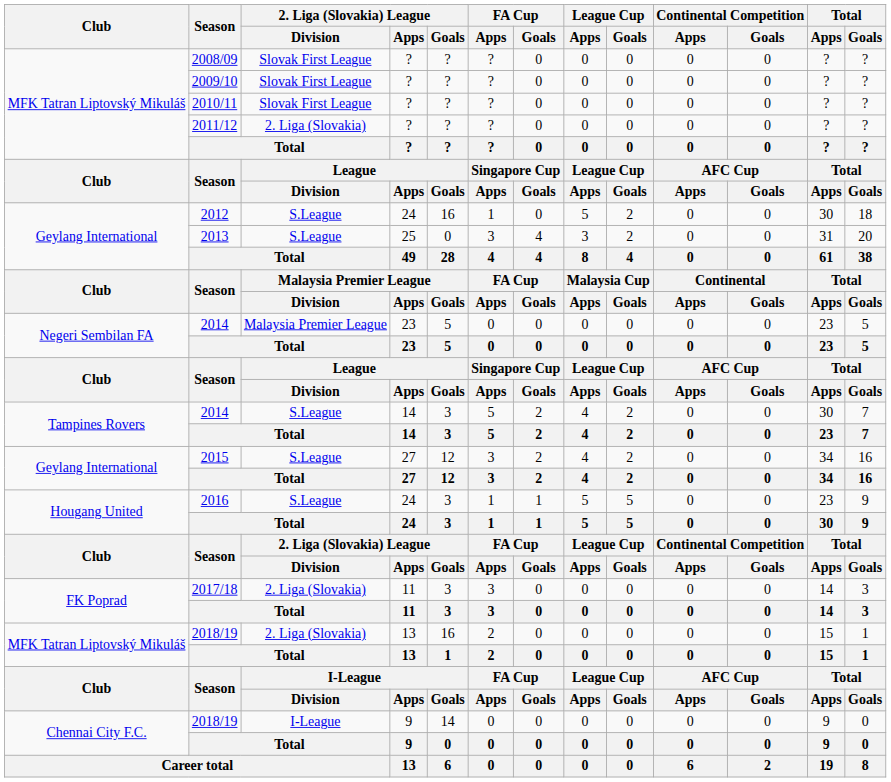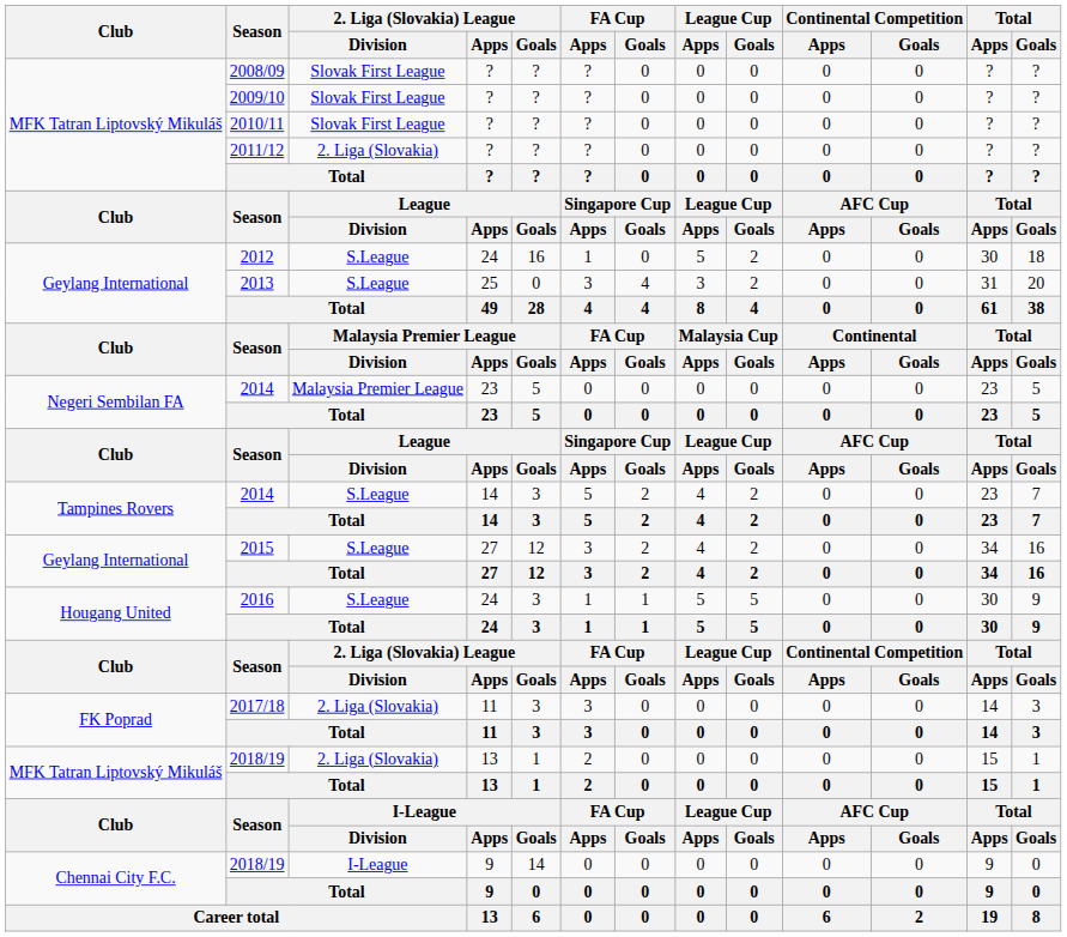 <table class="wikitable" style="text-align: center">
 <tr>
 <th rowspan="2">Club</th>
 <th rowspan="2">Season</th>
 <th colspan="3">2. Liga (Slovakia) League</th>
 <th colspan="2">FA Cup</th>
 <th colspan="2">League Cup</th>
 <th colspan="2">Continental Competition</th>
 <th colspan="2">Total</th>
 </tr>
 <tr>
 <th>Division</th>
 <th>Apps</th>
 <th>Goals</th>
 <th>Apps</th>
 <th>Goals</th>
 <th>Apps</th>
 <th>Goals</th>
 <th>Apps</th>
 <th>Goals</th>
 <th>Apps</th>
 <th>Goals</th>
 </tr>
 <tr>
 <td rowspan="5"><a href='#'>MFK Tatran Liptovský Mikuláš</a></td>
 <td><a href='#'>2008/09</a></td>
 <td><a href='#'>Slovak First League</a></td>
 <td>?</td>
 <td>?</td>
 <td>?</td>
 <td>0</td>
 <td>0</td>
 <td>0</td>
 <td>0</td>
 <td>0</td>
 <td>?</td>
 <td>?</td>
 </tr>
 <tr>
 <td><a href='#'>2009/10</a></td>
 <td><a href='#'>Slovak First League</a></td>
 <td>?</td>
 <td>?</td>
 <td>?</td>
 <td>0</td>
 <td>0</td>
 <td>0</td>
 <td>0</td>
 <td>0</td>
 <td>?</td>
 <td>?</td>
 </tr>
 <tr>
 <td><a href='#'>2010/11</a></td>
 <td><a href='#'>Slovak First League</a></td>
 <td>?</td>
 <td>?</td>
 <td>?</td>
 <td>0</td>
 <td>0</td>
 <td>0</td>
 <td>0</td>
 <td>0</td>
 <td>?</td>
 <td>?</td>
 </tr>
 <tr>
 <td><a href='#'>2011/12</a></td>
 <td><a href='#'>2. Liga (Slovakia)</a></td>
 <td>?</td>
 <td>?</td>
 <td>?</td>
 <td>0</td>
 <td>0</td>
 <td>0</td>
 <td>0</td>
 <td>0</td>
 <td>?</td>
 <td>?</td>
 </tr>
 <tr>
 <th colspan=2>Total</th>
 <th>?</th>
 <th>?</th>
 <th>?</th>
 <th>0</th>
 <th>0</th>
 <th>0</th>
 <th>0</th>
 <th>0</th>
 <th>?</th>
 <th>?</th>
 </tr>
 <tr>
 <th rowspan="2">Club</th>
 <th rowspan="2">Season</th>
 <th colspan="3">League</th>
 <th colspan="2">Singapore Cup</th>
 <th colspan="2">League Cup</th>
 <th colspan="2">AFC Cup</th>
 <th colspan="2">Total</th>
 </tr>
 <tr>
 <th>Division</th>
 <th>Apps</th>
 <th>Goals</th>
 <th>Apps</th>
 <th>Goals</th>
 <th>Apps</th>
 <th>Goals</th>
 <th>Apps</th>
 <th>Goals</th>
 <th>Apps</th>
 <th>Goals</th>
 </tr>
 <tr>
 <td rowspan="3"><a href='#'>Geylang International</a></td>
 <td><a href='#'>2012</a></td>
 <td><a href='#'>S.League</a></td>
 <td>24</td>
 <td>16</td>
 <td>1</td>
 <td>0</td>
 <td>5</td>
 <td>2</td>
 <td>0</td>
 <td>0</td>
 <td>30</td>
 <td>18</td>
 </tr>
 <tr>
 <td><a href='#'>2013</a></td>
 <td><a href='#'>S.League</a></td>
 <td>25</td>
 <td>0</td>
 <td>3</td>
 <td>4</td>
 <td>3</td>
 <td>2</td>
 <td>0</td>
 <td>0</td>
 <td>31</td>
 <td>20</td>
 </tr>
 <tr>
 <th colspan=2>Total</th>
 <th>49</th>
 <th>28</th>
 <th>4</th>
 <th>4</th>
 <th>8</th>
 <th>4</th>
 <th>0</th>
 <th>0</th>
 <th>61</th>
 <th>38</th>
 </tr>
 <tr>
 <th rowspan="2">Club</th>
 <th rowspan="2">Season</th>
 <th colspan="3">Malaysia Premier League</th>
 <th colspan="2">FA Cup</th>
 <th colspan="2">Malaysia Cup</th>
 <th colspan="2">Continental</th>
 <th colspan="2">Total</th>
 </tr>
 <tr>
 <th>Division</th>
 <th>Apps</th>
 <th>Goals</th>
 <th>Apps</th>
 <th>Goals</th>
 <th>Apps</th>
 <th>Goals</th>
 <th>Apps</th>
 <th>Goals</th>
 <th>Apps</th>
 <th>Goals</th>
 </tr>
 <tr>
 <td rowspan="2"><a href='#'>Negeri Sembilan FA</a></td>
 <td><a href='#'>2014</a></td>
 <td><a href='#'>Malaysia Premier League</a></td>
 <td>23</td>
 <td>5</td>
 <td>0</td>
 <td>0</td>
 <td>0</td>
 <td>0</td>
 <td>0</td>
 <td>0</td>
 <td>23</td>
 <td>5</td>
 </tr>
 <tr>
 <th colspan=2>Total</th>
 <th>23</th>
 <th>5</th>
 <th>0</th>
 <th>0</th>
 <th>0</th>
 <th>0</th>
 <th>0</th>
 <th>0</th>
 <th>23</th>
 <th>5</th>
 </tr>
 <tr>
 <th rowspan="2">Club</th>
 <th rowspan="2">Season</th>
 <th colspan="3">League</th>
 <th colspan="2">Singapore Cup</th>
 <th colspan="2">League Cup</th>
 <th colspan="2">AFC Cup</th>
 <th colspan="2">Total</th>
 </tr>
 <tr>
 <th>Division</th>
 <th>Apps</th>
 <th>Goals</th>
 <th>Apps</th>
 <th>Goals</th>
 <th>Apps</th>
 <th>Goals</th>
 <th>Apps</th>
 <th>Goals</th>
 <th>Apps</th>
 <th>Goals</th>
 </tr>
 <tr>
 <td rowspan="2"><a href='#'>Tampines Rovers</a></td>
 <td><a href='#'>2014</a></td>
 <td><a href='#'>S.League</a></td>
 <td>14</td>
 <td>3</td>
 <td>5</td>
 <td>2</td>
 <td>4</td>
 <td>2</td>
 <td>0</td>
 <td>0</td>
-<td>30</td>
+<td>23</td>
 <td>7</td>
 </tr>
 <tr>
 <th colspan=2>Total</th>
 <th>14</th>
 <th>3</th>
 <th>5</th>
 <th>2</th>
 <th>4</th>
 <th>2</th>
 <th>0</th>
 <th>0</th>
 <th>23</th>
 <th>7</th>
 </tr>
 <tr>
 <td rowspan="2"><a href='#'>Geylang International</a></td>
 <td><a href='#'>2015</a></td>
 <td><a href='#'>S.League</a></td>
 <td>27</td>
 <td>12</td>
 <td>3</td>
 <td>2</td>
 <td>4</td>
 <td>2</td>
 <td>0</td>
 <td>0</td>
 <td>34</td>
 <td>16</td>
 </tr>
 <tr>
 <th colspan=2>Total</th>
 <th>27</th>
 <th>12</th>
 <th>3</th>
 <th>2</th>
 <th>4</th>
 <th>2</th>
 <th>0</th>
 <th>0</th>
 <th>34</th>
 <th>16</th>
 </tr>
 <tr>
 <td rowspan="2"><a href='#'>Hougang United</a></td>
 <td><a href='#'>2016</a></td>
 <td><a href='#'>S.League</a></td>
 <td>24</td>
 <td>3</td>
 <td>1</td>
 <td>1</td>
 <td>5</td>
 <td>5</td>
 <td>0</td>
 <td>0</td>
-<td>23</td>
+<td>30</td>
 <td>9</td>
 </tr>
 <tr>
 <th colspan=2>Total</th>
 <th>24</th>
 <th>3</th>
 <th>1</th>
 <th>1</th>
 <th>5</th>
 <th>5</th>
 <th>0</th>
 <th>0</th>
 <th>30</th>
 <th>9</th>
 </tr>
 <tr>
 <th rowspan="2">Club</th>
 <th rowspan="2">Season</th>
 <th colspan="3">2. Liga (Slovakia) League</th>
 <th colspan="2">FA Cup</th>
 <th colspan="2">League Cup</th>
 <th colspan="2">Continental Competition</th>
 <th colspan="2">Total</th>
 </tr>
 <tr>
 <th>Division</th>
 <th>Apps</th>
 <th>Goals</th>
 <th>Apps</th>
 <th>Goals</th>
 <th>Apps</th>
 <th>Goals</th>
 <th>Apps</th>
 <th>Goals</th>
 <th>Apps</th>
 <th>Goals</th>
 </tr>
 <tr>
 <td rowspan="2"><a href='#'>FK Poprad</a></td>
 <td><a href='#'>2017/18</a></td>
 <td><a href='#'>2. Liga (Slovakia)</a></td>
 <td>11</td>
 <td>3</td>
 <td>3</td>
 <td>0</td>
 <td>0</td>
 <td>0</td>
 <td>0</td>
 <td>0</td>
 <td>14</td>
 <td>3</td>
 </tr>
 <tr>
 <th colspan=2>Total</th>
 <th>11</th>
 <th>3</th>
 <th>3</th>
 <th>0</th>
 <th>0</th>
 <th>0</th>
 <th>0</th>
 <th>0</th>
 <th>14</th>
 <th>3</th>
 </tr>
 <tr>
 <td rowspan="2"><a href='#'>MFK Tatran Liptovský Mikuláš</a></td>
 <td><a href='#'>2018/19</a></td>
 <td><a href='#'>2. Liga (Slovakia)</a></td>
 <td>13</td>
-<td>16</td>
+<td>1</td>
 <td>2</td>
 <td>0</td>
 <td>0</td>
 <td>0</td>
 <td>0</td>
 <td>0</td>
 <td>15</td>
 <td>1</td>
 </tr>
 <tr>
 <th colspan=2>Total</th>
 <th>13</th>
 <th>1</th>
 <th>2</th>
 <th>0</th>
 <th>0</th>
 <th>0</th>
 <th>0</th>
 <th>0</th>
 <th>15</th>
 <th>1</th>
 </tr>
 <tr>
 <th rowspan="2">Club</th>
 <th rowspan="2">Season</th>
 <th colspan="3">I-League</th>
 <th colspan="2">FA Cup</th>
 <th colspan="2">League Cup</th>
 <th colspan="2">AFC Cup</th>
 <th colspan="2">Total</th>
 </tr>
 <tr>
 <th>Division</th>
 <th>Apps</th>
 <th>Goals</th>
 <th>Apps</th>
 <th>Goals</th>
 <th>Apps</th>
 <th>Goals</th>
 <th>Apps</th>
 <th>Goals</th>
 <th>Apps</th>
 <th>Goals</th>
 </tr>
 <tr>
 <td rowspan="2"><a href='#'>Chennai City F.C.</a></td>
 <td><a href='#'>2018/19</a></td>
 <td><a href='#'>I-League</a></td>
 <td>9</td>
 <td>14</td>
 <td>0</td>
 <td>0</td>
 <td>0</td>
 <td>0</td>
 <td>0</td>
 <td>0</td>
 <td>9</td>
 <td>0</td>
 </tr>
 <tr>
 <th colspan=2>Total</th>
 <th>9</th>
 <th>0</th>
 <th>0</th>
 <th>0</th>
 <th>0</th>
 <th>0</th>
 <th>0</th>
 <th>0</th>
 <th>9</th>
 <th>0</th>
 </tr>
 <tr>
 <th colspan=3>Career total</th>
 <th>13</th>
 <th>6</th>
 <th>0</th>
 <th>0</th>
 <th>0</th>
 <th>0</th>
 <th>6</th>
 <th>2</th>
 <th>19</th>
 <th>8</th>
 </tr>
 </table>
